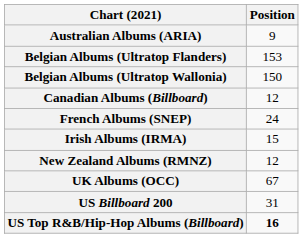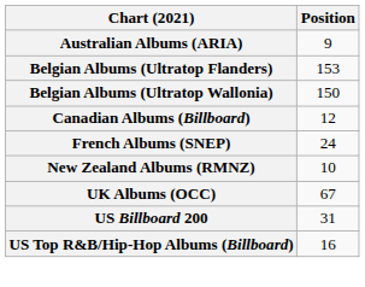 <table class="wikitable sortable plainrowheaders" style="text-align:center">
 <tr>
 <th scope="col">Chart (2021)</th>
 <th scope="col">Position</th>
 </tr>
 <tr>
 <th scope="row">Australian Albums (ARIA)</th>
 <td>9</td>
 </tr>
 <tr>
 <th scope="row">Belgian Albums (Ultratop Flanders)</th>
 <td>153</td>
 </tr>
 <tr>
 <th scope="row">Belgian Albums (Ultratop Wallonia)</th>
 <td>150</td>
 </tr>
 <tr>
 <th scope="row">Canadian Albums (<em>Billboard</em>)</th>
 <td>12</td>
 </tr>
 <tr>
 <th scope="row">French Albums (SNEP)</th>
 <td>24</td>
 </tr>
 <tr>
-<th scope="row">Irish Albums (IRMA)</th>
-<td>15</td>
-</tr>
-<tr>
 <th scope="row">New Zealand Albums (RMNZ)</th>
-<td>12</td>
+<td>10</td>
 </tr>
 <tr>
 <th scope="row">UK Albums (OCC)</th>
 <td>67</td>
 </tr>
 <tr>
 <th scope="row">US <em>Billboard</em> 200</th>
 <td>31</td>
 </tr>
 <tr>
 <th scope="row">US Top R&B/Hip-Hop Albums (<em>Billboard</em>)</th>
-<td><strong>16</strong></td>
+<td>16</td>
 </tr>
 </table>
